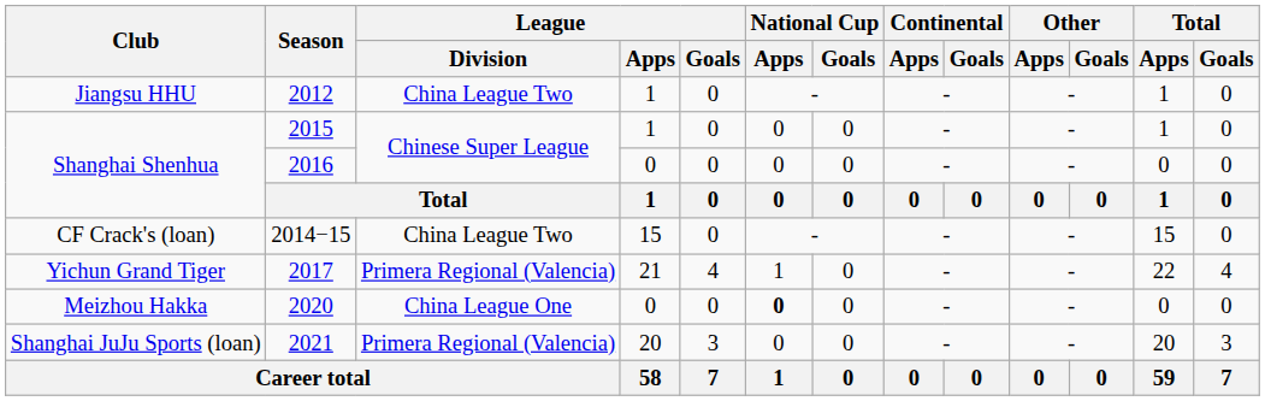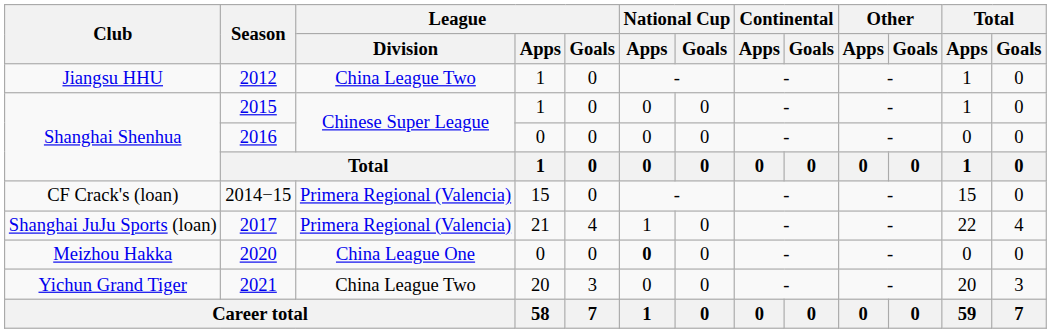 <table class="wikitable" style="text-align: center">
 <tr>
 <th rowspan="2">Club</th>
 <th rowspan="2">Season</th>
 <th colspan="3">League</th>
 <th colspan="2">National Cup</th>
 <th colspan="2">Continental</th>
 <th colspan="2">Other</th>
 <th colspan="2">Total</th>
 </tr>
 <tr>
 <th>Division</th>
 <th>Apps</th>
 <th>Goals</th>
 <th>Apps</th>
 <th>Goals</th>
 <th>Apps</th>
 <th>Goals</th>
 <th>Apps</th>
 <th>Goals</th>
 <th>Apps</th>
 <th>Goals</th>
 </tr>
 <tr>
 <td><a href='#'>Jiangsu HHU</a></td>
 <td><a href='#'>2012</a></td>
 <td><a href='#'>China League Two</a></td>
 <td>1</td>
 <td>0</td>
 <td colspan="2">-</td>
 <td colspan="2">-</td>
 <td colspan="2">-</td>
 <td>1</td>
 <td>0</td>
 </tr>
 <tr>
 <td rowspan="3"><a href='#'>Shanghai Shenhua</a></td>
 <td><a href='#'>2015</a></td>
 <td rowspan="2"><a href='#'>Chinese Super League</a></td>
 <td>1</td>
 <td>0</td>
 <td>0</td>
 <td>0</td>
 <td colspan="2">-</td>
 <td colspan="2">-</td>
 <td>1</td>
 <td>0</td>
 </tr>
 <tr>
 <td><a href='#'>2016</a></td>
 <td>0</td>
 <td>0</td>
 <td>0</td>
 <td>0</td>
 <td colspan="2">-</td>
 <td colspan="2">-</td>
 <td>0</td>
 <td>0</td>
 </tr>
 <tr>
 <th colspan="2"><strong>Total</strong></th>
 <th>1</th>
 <th>0</th>
 <th>0</th>
 <th>0</th>
 <th>0</th>
 <th>0</th>
 <th>0</th>
 <th>0</th>
 <th>1</th>
 <th>0</th>
 </tr>
 <tr>
 <td>CF Crack's (loan)</td>
 <td>2014−15</td>
-<td>China League Two</td>
+<td><a href='#'>Primera Regional (Valencia)</a></td>
 <td>15</td>
 <td>0</td>
 <td colspan="2">-</td>
 <td colspan="2">-</td>
 <td colspan="2">-</td>
 <td>15</td>
 <td>0</td>
 </tr>
 <tr>
-<td><a href='#'>Yichun Grand Tiger</a></td>
+<td><a href='#'>Shanghai JuJu Sports</a> (loan)</td>
 <td><a href='#'>2017</a></td>
 <td><a href='#'>Primera Regional (Valencia)</a></td>
 <td>21</td>
 <td>4</td>
 <td>1</td>
 <td>0</td>
 <td colspan="2">-</td>
 <td colspan="2">-</td>
 <td>22</td>
 <td>4</td>
 </tr>
 <tr>
 <td><a href='#'>Meizhou Hakka</a></td>
 <td><a href='#'>2020</a></td>
 <td><a href='#'>China League One</a></td>
 <td>0</td>
 <td>0</td>
 <td><strong>0</strong></td>
 <td>0</td>
 <td colspan="2">-</td>
 <td colspan="2">-</td>
 <td>0</td>
 <td>0</td>
 </tr>
 <tr>
-<td><a href='#'>Shanghai JuJu Sports</a> (loan)</td>
+<td><a href='#'>Yichun Grand Tiger</a></td>
 <td><a href='#'>2021</a></td>
-<td><a href='#'>Primera Regional (Valencia)</a></td>
+<td>China League Two</td>
 <td>20</td>
 <td>3</td>
 <td>0</td>
 <td>0</td>
 <td colspan="2">-</td>
 <td colspan="2">-</td>
 <td>20</td>
 <td>3</td>
 </tr>
 <tr>
 <th colspan=3>Career total</th>
 <th>58</th>
 <th>7</th>
 <th>1</th>
 <th>0</th>
 <th>0</th>
 <th>0</th>
 <th>0</th>
 <th>0</th>
 <th>59</th>
 <th>7</th>
 </tr>
 </table>
